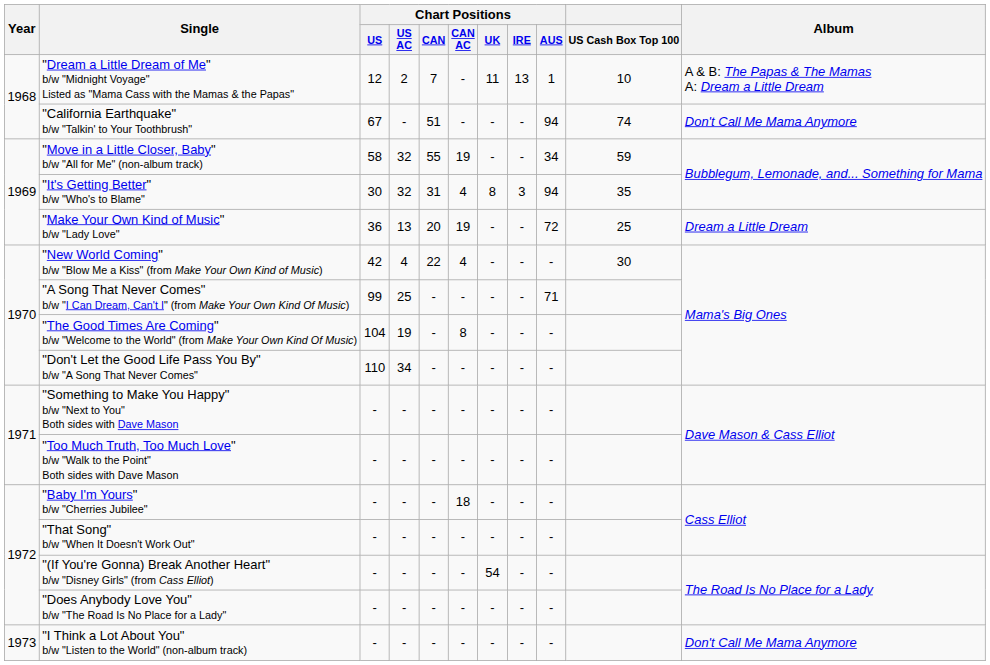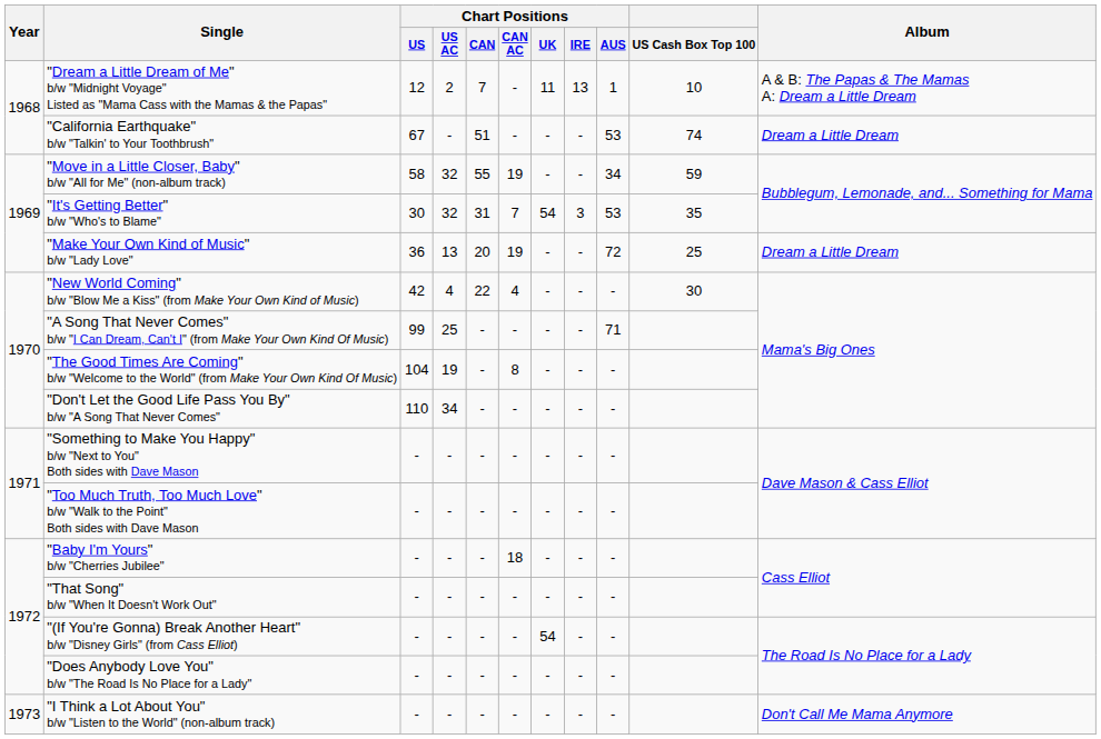 <table class="wikitable" style="text-align:center;">
 <tr>
 <th rowspan="2">Year</th>
 <th rowspan="2">Single</th>
 <th colspan="7">Chart Positions</th>
 <th></th>
 <th rowspan="2">Album</th>
 </tr>
 <tr style="font-size:smaller;">
 <th style="width:30px;"><a href='#'>US</a></th>
 <th style="width:30px;"><a href='#'>US<br>AC</a></th>
 <th style="width:30px;"><a href='#'>CAN</a></th>
 <th style="width:30px;"><a href='#'>CAN<br>AC</a></th>
 <th style="width:30px;"><a href='#'>UK</a></th>
 <th style="width:30px;"><a href='#'>IRE</a></th>
 <th style="width:30px;"><a href='#'>AUS</a></th>
 <th>US Cash Box Top 100</th>
 </tr>
 <tr>
 <td rowspan="2">1968</td>
 <td style="text-align:left;">"<a href='#'>Dream a Little Dream of Me</a>"<br><small>b/w "Midnight Voyage"<br>Listed as "Mama Cass with the Mamas & the Papas"</small></td>
 <td>12</td>
 <td>2</td>
 <td>7</td>
 <td>-</td>
 <td>11</td>
 <td>13</td>
 <td>1</td>
 <td>10</td>
 <td align="left">A & B: <em><a href='#'>The Papas & The Mamas</a></em> <br> A: <em><a href='#'>Dream a Little Dream</a></em></td>
 </tr>
 <tr>
 <td style="text-align:left;">"California Earthquake"<br><small>b/w "Talkin' to Your Toothbrush"</small></td>
 <td>67</td>
 <td>-</td>
 <td>51</td>
 <td>-</td>
 <td>-</td>
 <td>-</td>
-<td>94</td>
+<td>53</td>
 <td>74</td>
-<td align="left"><em><a href='#'>Don't Call Me Mama Anymore</a></em></td>
+<td align="left"><em><a href='#'>Dream a Little Dream</a></em></td>
 </tr>
 <tr>
 <td rowspan="3">1969</td>
 <td style="text-align:left;">"<a href='#'>Move in a Little Closer, Baby</a>"<br><small>b/w "All for Me" (non-album track)</small></td>
 <td>58</td>
 <td>32</td>
 <td>55</td>
 <td>19</td>
 <td>-</td>
 <td>-</td>
 <td>34</td>
 <td>59</td>
 <td rowspan="2" style="text-align:left;"><em><a href='#'>Bubblegum, Lemonade, and... Something for Mama</a></em></td>
 </tr>
 <tr>
 <td style="text-align:left;">"<a href='#'>It's Getting Better</a>"<br><small>b/w "Who's to Blame"</small></td>
 <td>30</td>
 <td>32</td>
 <td>31</td>
-<td>4</td>
-<td>8</td>
+<td>7</td>
+<td>54</td>
 <td>3</td>
-<td>94</td>
+<td>53</td>
 <td>35</td>
 </tr>
 <tr>
 <td style="text-align:left;">"<a href='#'>Make Your Own Kind of Music</a>"<br><small>b/w "Lady Love"</small></td>
 <td>36</td>
 <td>13</td>
 <td>20</td>
 <td>19</td>
 <td>-</td>
 <td>-</td>
 <td>72</td>
 <td>25</td>
 <td align="left"><em><a href='#'>Dream a Little Dream</a></em></td>
 </tr>
 <tr>
 <td rowspan="4">1970</td>
 <td style="text-align:left;">"<a href='#'>New World Coming</a>"<br><small>b/w "Blow Me a Kiss" (from <em>Make Your Own Kind of Music</em>)</small></td>
 <td>42</td>
 <td>4</td>
 <td>22</td>
 <td>4</td>
 <td>-</td>
 <td>-</td>
 <td>-</td>
 <td>30</td>
 <td style="text-align:left;" rowspan="4"><em><a href='#'>Mama's Big Ones</a></em></td>
 </tr>
 <tr>
 <td style="text-align:left;">"A Song That Never Comes"<br><small>b/w "<a href='#'>I Can Dream, Can't I</a>" (from <em>Make Your Own Kind Of Music</em>)</small></td>
 <td>99</td>
 <td>25</td>
 <td>-</td>
 <td>-</td>
 <td>-</td>
 <td>-</td>
 <td>71</td>
 <td></td>
 </tr>
 <tr>
 <td style="text-align:left;">"<a href='#'>The Good Times Are Coming</a>"<br><small>b/w "Welcome to the World" (from <em>Make Your Own Kind Of Music</em>)</small></td>
 <td>104</td>
 <td>19</td>
 <td>-</td>
 <td>8</td>
 <td>-</td>
 <td>-</td>
 <td>-</td>
 <td></td>
 </tr>
 <tr>
 <td style="text-align:left;">"Don't Let the Good Life Pass You By"<br><small>b/w "A Song That Never Comes"</small></td>
 <td>110</td>
 <td>34</td>
 <td>-</td>
 <td>-</td>
 <td>-</td>
 <td>-</td>
 <td>-</td>
 <td></td>
 </tr>
 <tr>
 <td rowspan="2">1971</td>
 <td style="text-align:left;">"Something to Make You Happy"<br><small>b/w "Next to You"<br>Both sides with <a href='#'>Dave Mason</a></small></td>
 <td>-</td>
 <td>-</td>
 <td>-</td>
 <td>-</td>
 <td>-</td>
 <td>-</td>
 <td>-</td>
 <td></td>
 <td style="text-align:left;" rowspan="2"><em><a href='#'>Dave Mason & Cass Elliot</a></em></td>
 </tr>
 <tr>
 <td style="text-align:left;">"<a href='#'>Too Much Truth, Too Much Love</a>"<br><small>b/w "Walk to the Point"<br>Both sides with Dave Mason</small></td>
 <td>-</td>
 <td>-</td>
 <td>-</td>
 <td>-</td>
 <td>-</td>
 <td>-</td>
 <td>-</td>
 <td></td>
 </tr>
 <tr>
 <td rowspan="4">1972</td>
 <td style="text-align:left;">"<a href='#'>Baby I'm Yours</a>"<br><small>b/w "Cherries Jubilee"</small></td>
 <td>-</td>
 <td>-</td>
 <td>-</td>
 <td>18</td>
 <td>-</td>
 <td>-</td>
 <td>-</td>
 <td></td>
 <td style="text-align:left;" rowspan="2"><em><a href='#'>Cass Elliot</a></em></td>
 </tr>
 <tr>
 <td style="text-align:left;">"That Song"<br><small>b/w "When It Doesn't Work Out"</small></td>
 <td>-</td>
 <td>-</td>
 <td>-</td>
 <td>-</td>
 <td>-</td>
 <td>-</td>
 <td>-</td>
 <td></td>
 </tr>
 <tr>
 <td style="text-align:left;">"(If You're Gonna) Break Another Heart"<br><small>b/w "Disney Girls" (from <em>Cass Elliot</em>)</small></td>
 <td>-</td>
 <td>-</td>
 <td>-</td>
 <td>-</td>
 <td>54</td>
 <td>-</td>
 <td>-</td>
 <td></td>
 <td style="text-align:left;" rowspan="2"><em><a href='#'>The Road Is No Place for a Lady</a></em></td>
 </tr>
 <tr>
 <td style="text-align:left;">"Does Anybody Love You"<br><small>b/w "The Road Is No Place for a Lady"</small></td>
 <td>-</td>
 <td>-</td>
 <td>-</td>
 <td>-</td>
 <td>-</td>
 <td>-</td>
 <td>-</td>
 <td></td>
 </tr>
 <tr>
 <td>1973</td>
 <td style="text-align:left;">"I Think a Lot About You"<br><small>b/w "Listen to the World" (non-album track)</small></td>
 <td>-</td>
 <td>-</td>
 <td>-</td>
 <td>-</td>
 <td>-</td>
 <td>-</td>
 <td>-</td>
 <td></td>
 <td align="left"><em><a href='#'>Don't Call Me Mama Anymore</a></em></td>
 </tr>
 </table>
